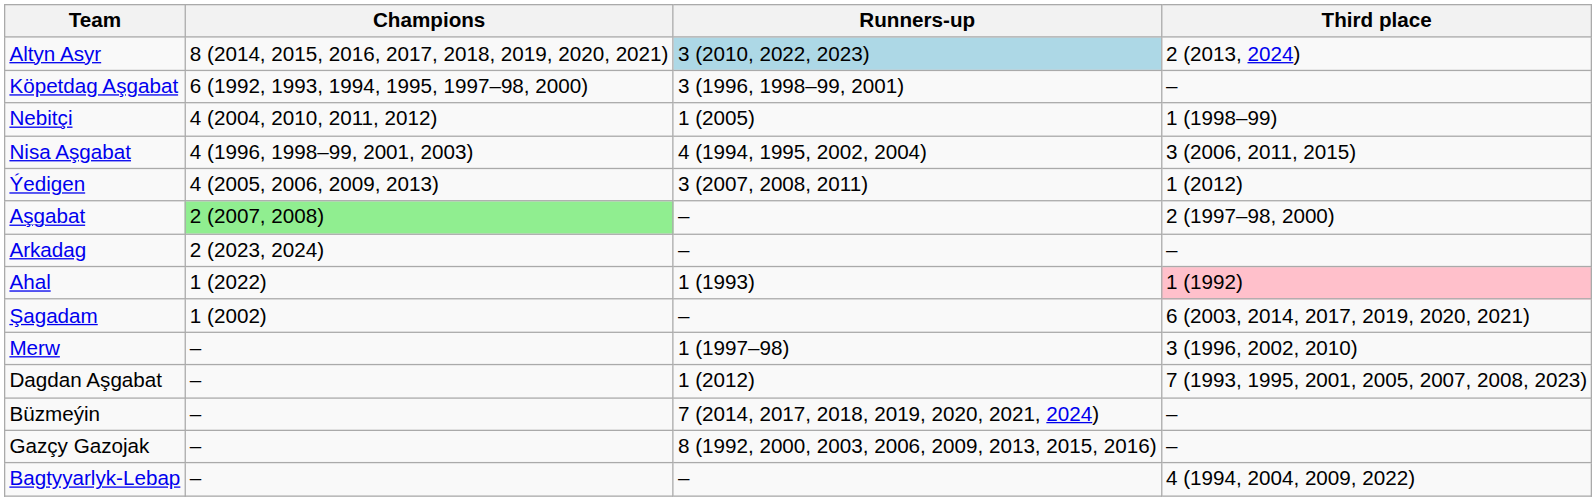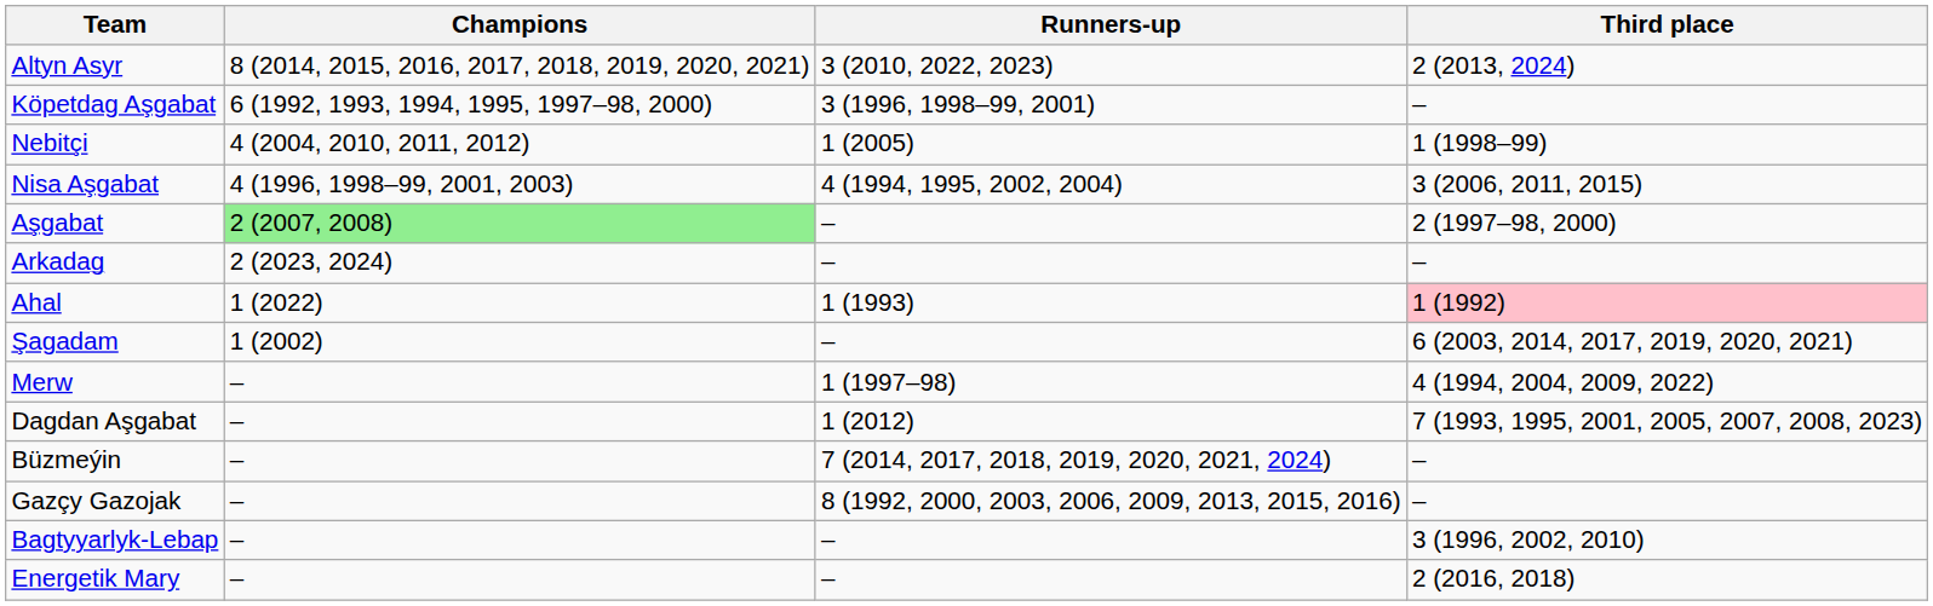 <table class="wikitable">
 <tr>
 <th>Team</th>
 <th>Champions</th>
 <th>Runners-up</th>
 <th>Third place</th>
 </tr>
 <tr>
 <td><a href='#'>Altyn Asyr</a></td>
 <td>8 (2014, 2015, 2016, 2017, 2018, 2019, 2020, 2021)</td>
-<td style="background: lightblue;">3 (2010, 2022, 2023)</td>
+<td>3 (2010, 2022, 2023)</td>
 <td>2 (2013, <a href='#'>2024</a>)</td>
 </tr>
 <tr>
 <td><a href='#'>Köpetdag Aşgabat</a></td>
 <td>6 (1992, 1993, 1994, 1995, 1997–98, 2000)</td>
 <td>3 (1996, 1998–99, 2001)</td>
 <td>–</td>
 </tr>
 <tr>
 <td><a href='#'>Nebitçi</a></td>
 <td>4 (2004, 2010, 2011, 2012)</td>
 <td>1 (2005)</td>
 <td>1 (1998–99)</td>
 </tr>
 <tr>
 <td><a href='#'>Nisa Aşgabat</a></td>
 <td>4 (1996, 1998–99, 2001, 2003)</td>
 <td>4 (1994, 1995, 2002, 2004)</td>
 <td>3 (2006, 2011, 2015)</td>
-</tr>
-<tr>
-<td><a href='#'>Ýedigen</a></td>
-<td>4 (2005, 2006, 2009, 2013)</td>
-<td>3 (2007, 2008, 2011)</td>
-<td>1 (2012)</td>
 </tr>
 <tr>
 <td><a href='#'>Aşgabat</a></td>
 <td style="background: lightgreen;">2 (2007, 2008)</td>
 <td>–</td>
 <td>2 (1997–98, 2000)</td>
 </tr>
 <tr>
 <td><a href='#'>Arkadag</a></td>
 <td>2 (2023, 2024)</td>
 <td>–</td>
 <td>–</td>
 </tr>
 <tr>
 <td><a href='#'>Ahal</a></td>
 <td>1 (2022)</td>
 <td>1 (1993)</td>
 <td style="background: pink;">1 (1992)</td>
 </tr>
 <tr>
 <td><a href='#'>Şagadam</a></td>
 <td>1 (2002)</td>
 <td>–</td>
 <td>6 (2003, 2014, 2017, 2019, 2020, 2021)</td>
 </tr>
 <tr>
 <td><a href='#'>Merw</a></td>
 <td>–</td>
 <td>1 (1997–98)</td>
-<td>3 (1996, 2002, 2010)</td>
+<td>4 (1994, 2004, 2009, 2022)</td>
 </tr>
 <tr>
 <td>Dagdan Aşgabat</td>
 <td>–</td>
 <td>1 (2012)</td>
 <td>7 (1993, 1995, 2001, 2005, 2007, 2008, 2023)</td>
 </tr>
 <tr>
 <td>Büzmeýin</td>
 <td>–</td>
 <td>7 (2014, 2017, 2018, 2019, 2020, 2021, <a href='#'>2024</a>)</td>
 <td>–</td>
 </tr>
 <tr>
 <td>Gazçy Gazojak</td>
 <td>–</td>
 <td>8 (1992, 2000, 2003, 2006, 2009, 2013, 2015, 2016)</td>
 <td>–</td>
 </tr>
 <tr>
 <td><a href='#'>Bagtyyarlyk-Lebap</a></td>
 <td>–</td>
 <td>–</td>
-<td>4 (1994, 2004, 2009, 2022)</td>
+<td>3 (1996, 2002, 2010)</td>
+</tr>
+<tr>
+<td><a href='#'>Energetik Mary</a></td>
+<td>–</td>
+<td>–</td>
+<td>2 (2016, 2018)</td>
 </tr>
 </table>
